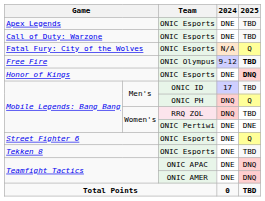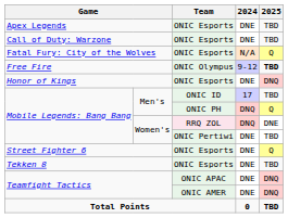 <table class="wikitable sortable" style="text-align:center; font-size:90%; width:auto;">
 <tr>
 <th colspan="2">Game</th>
 <th>Team</th>
 <th>2024</th>
 <th>2025</th>
 </tr>
 <tr>
 <td align="left" colspan="2"><a href='#'>Apex Legends</a></td>
 <td style="background:#e8f5e9">ONIC Esports</td>
 <td style="background:#FFFFFF">DNE</td>
 <td>TBD</td>
 </tr>
 <tr>
 <td align="left" colspan="2"><a href='#'>Call of Duty: Warzone</a></td>
 <td style="background:#e8f5e9">ONIC Esports</td>
 <td style="background:#FFFFFF">DNE</td>
 <td>TBD</td>
 </tr>
 <tr>
 <td align="left" colspan="2"><a href='#'>Fatal Fury: City of the Wolves</a></td>
 <td style="background:#e8f5e9">ONIC Esports</td>
 <td style="background:#FFE6CC">N/A</td>
 <td style="background:#FFFF99">Q</td>
 </tr>
 <tr>
 <td align="left" colspan="2"><em><a href='#'>Free Fire</a></em></td>
 <td style="background:#e8f5e9">ONIC Olympus</td>
 <td style="background:#CFCFFF">9-12</td>
 <td><strong>TBD</strong></td>
 </tr>
 <tr>
 <td align="left" colspan="2"><em><a href='#'>Honor of Kings</a></em></td>
 <td style="background:#e8f5e9">ONIC Esports</td>
 <td style="background:#FFFFFF">DNE</td>
-<td style="background:#FFCFCF"><strong>DNQ</strong></td>
+<td style="background:#FFCFCF">DNQ</td>
 </tr>
 <tr>
 <td align="left" rowspan="4"><em><a href='#'>Mobile Legends: Bang Bang</a></em></td>
 <td rowspan="2">Men's</td>
 <td style="background:#e8f5e9">ONIC ID</td>
 <td style="background:#CFCFFF">17</td>
 <td>TBD</td>
 </tr>
 <tr>
 <td style="background:#e8f5e9">ONIC PH</td>
 <td style="background:#FFCFCF">DNQ</td>
 <td style="background:#FFFF99">Q</td>
 </tr>
 <tr>
 <td rowspan="2">Women's</td>
 <td style="background:#fce4ec">RRQ ZOL</td>
 <td style="background:#FFCFCF">DNQ</td>
-<td style="background:#FFFFFF">TBD</td>
+<td style="background:#FFFFFF">DNE</td>
 </tr>
 <tr>
 <td style="background:#e8f5e9">ONIC Pertiwi</td>
 <td style="background:#FFFFFF">DNE</td>
-<td style="background:#FFFFFF">DNE</td>
+<td style="background:#FFFFFF">TBD</td>
 </tr>
 <tr>
 <td align="left" colspan="2"><em><a href='#'>Street Fighter 6</a></em></td>
 <td style="background:#e8f5e9">ONIC Esports</td>
 <td style="background:#FFFFFF">DNE</td>
 <td style="background:#FFFF99">Q</td>
 </tr>
 <tr>
 <td align="left" colspan="2"><em><a href='#'>Tekken 8</a></em></td>
 <td style="background:#e8f5e9">ONIC Esports</td>
 <td style="background:#FFFFFF">DNE</td>
 <td>TBD</td>
 </tr>
 <tr>
 <td align="left" colspan="2" rowspan="2"><em><a href='#'>Teamfight Tactics</a></em></td>
 <td style="background:#e8f5e9">ONIC APAC</td>
 <td style="background:#FFFFFF">DNE</td>
 <td style="background:#FFCFCF">DNQ</td>
 </tr>
 <tr>
 <td style="background:#e8f5e9">ONIC AMER</td>
 <td style="background:#FFFFFF">DNE</td>
 <td style="background:#FFCFCF">DNQ</td>
 </tr>
 <tr>
 <td colspan="3"><strong>Total Points</strong></td>
 <td><strong>0</strong></td>
 <td><strong>TBD</strong></td>
 </tr>
 </table>
